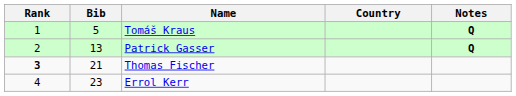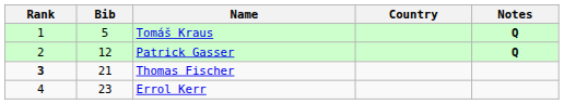 <table class="wikitable" style="text-align:center;" width=70%>
 <tr>
 <th>Rank</th>
 <th>Bib</th>
 <th>Name</th>
 <th>Country</th>
 <th>Notes</th>
 </tr>
 <tr bgcolor="#ccffcc">
 <td>1</td>
 <td>5</td>
 <td align=left><a href='#'>Tomáš Kraus</a></td>
 <td align=left></td>
 <td><strong>Q</strong></td>
 </tr>
 <tr bgcolor="#ccffcc">
 <td>2</td>
-<td>13</td>
+<td>12</td>
 <td align=left><a href='#'>Patrick Gasser</a></td>
 <td align=left></td>
 <td><strong>Q</strong></td>
 </tr>
 <tr>
 <td><strong>3</strong></td>
 <td>21</td>
 <td align=left><a href='#'>Thomas Fischer</a></td>
 <td align=left></td>
 <td></td>
 </tr>
 <tr>
 <td>4</td>
 <td>23</td>
 <td align=left><a href='#'>Errol Kerr</a></td>
 <td align=left></td>
 <td></td>
 </tr>
 </table>
